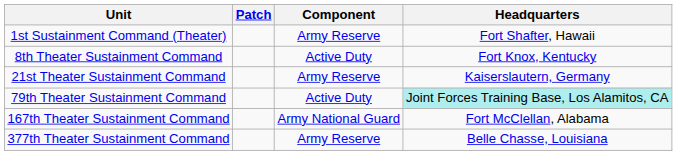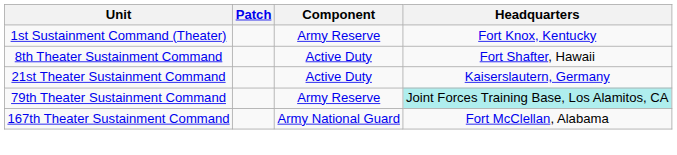 <table class="wikitable" style="text-align:center;">
 <tr>
 <th>Unit</th>
 <th><a href='#'>Patch</a></th>
 <th>Component</th>
 <th>Headquarters</th>
 </tr>
 <tr>
 <td><a href='#'>1st Sustainment Command (Theater)</a></td>
 <td></td>
 <td><a href='#'>Army Reserve</a></td>
-<td><a href='#'>Fort Shafter</a>, Hawaii</td>
+<td><a href='#'>Fort Knox, Kentucky</a></td>
 </tr>
 <tr>
 <td><a href='#'>8th Theater Sustainment Command</a></td>
 <td></td>
 <td><a href='#'>Active Duty</a></td>
-<td><a href='#'>Fort Knox, Kentucky</a></td>
+<td><a href='#'>Fort Shafter</a>, Hawaii</td>
 </tr>
 <tr>
 <td><a href='#'>21st Theater Sustainment Command</a></td>
 <td></td>
-<td><a href='#'>Army Reserve</a></td>
+<td><a href='#'>Active Duty</a></td>
 <td><a href='#'>Kaiserslautern, Germany</a></td>
 </tr>
 <tr>
 <td><a href='#'>79th Theater Sustainment Command</a></td>
 <td></td>
-<td><a href='#'>Active Duty</a></td>
+<td><a href='#'>Army Reserve</a></td>
 <td style="background: paleturquoise;">Joint Forces Training Base, Los Alamitos, CA</td>
 </tr>
 <tr>
 <td><a href='#'>167th Theater Sustainment Command</a></td>
 <td></td>
 <td><a href='#'>Army National Guard</a></td>
 <td><a href='#'>Fort McClellan</a>, Alabama</td>
 </tr>
-<tr>
-<td><a href='#'>377th Theater Sustainment Command</a></td>
-<td></td>
-<td><a href='#'>Army Reserve</a></td>
-<td><a href='#'>Belle Chasse, Louisiana</a></td>
-</tr>
 </table>
